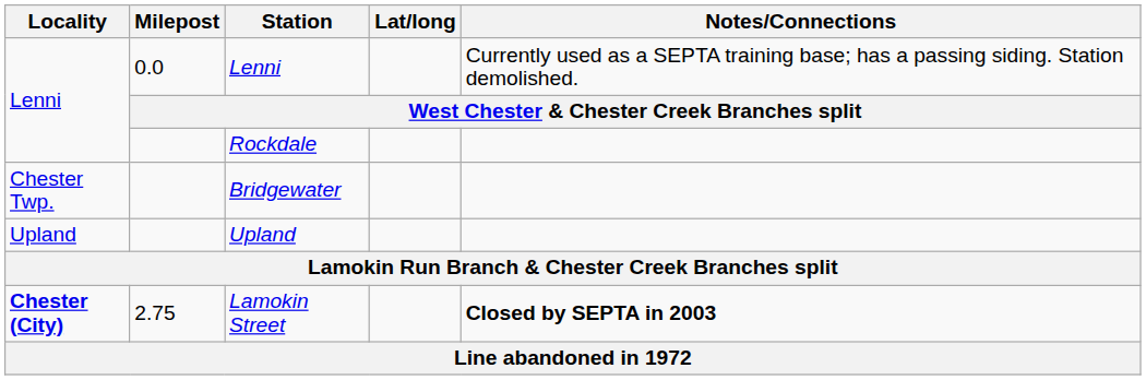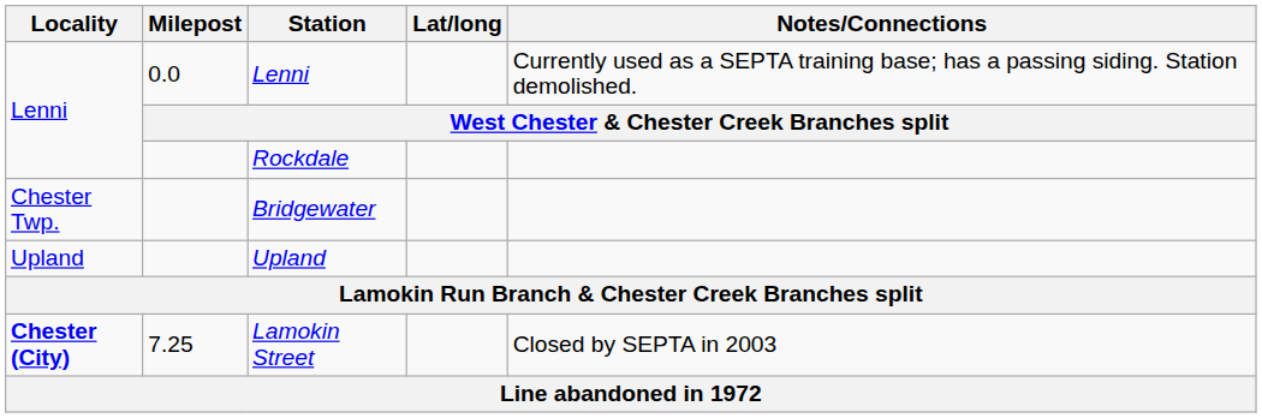 <table class="wikitable">
 <tr>
 <th>Locality</th>
 <th>Milepost</th>
 <th>Station</th>
 <th>Lat/long</th>
 <th>Notes/Connections</th>
 </tr>
 <tr>
 <td rowspan=3><a href='#'>Lenni</a></td>
 <td>0.0</td>
 <td><em><a href='#'>Lenni</a></em></td>
 <td></td>
 <td>Currently used as a SEPTA training base; has a passing siding. Station demolished.</td>
 </tr>
 <tr>
 <th colspan=5><a href='#'>West Chester</a> & Chester Creek Branches split</th>
 </tr>
 <tr>
 <td></td>
 <td><em><a href='#'>Rockdale</a></em></td>
 <td></td>
 <td></td>
 </tr>
 <tr>
 <td><a href='#'>Chester Twp.</a></td>
 <td></td>
 <td><em><a href='#'>Bridgewater</a></em></td>
 <td></td>
 <td></td>
 </tr>
 <tr>
 <td><a href='#'>Upland</a></td>
 <td></td>
 <td><em><a href='#'>Upland</a></em></td>
 <td></td>
 <td></td>
 </tr>
 <tr>
 <th colspan=6 align=center>Lamokin Run Branch & Chester Creek Branches split</th>
 </tr>
 <tr>
 <td><strong><a href='#'>Chester<br>(City)</a></strong></td>
-<td>2.75</td>
+<td>7.25</td>
 <td><em><a href='#'>Lamokin Street</a></em></td>
 <td></td>
-<td><strong>Closed by SEPTA in 2003</strong></td>
+<td>Closed by SEPTA in 2003</td>
 </tr>
 <tr>
 <th colspan=9>Line abandoned in 1972</th>
 </tr>
 </table>
